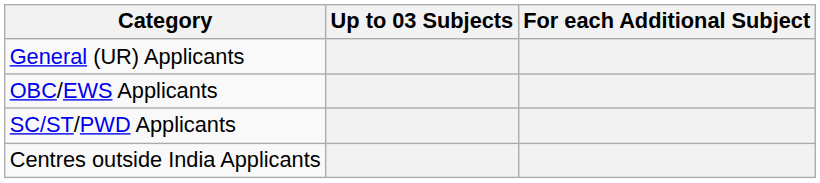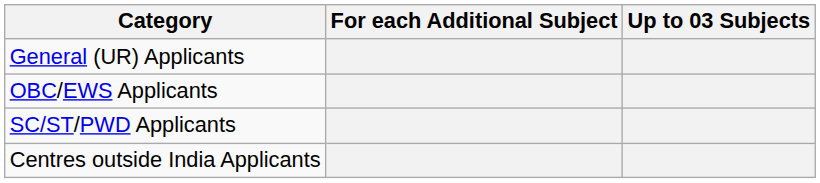 <table class="wikitable">
 <tr>
 <th>Category</th>
+<th>For each Additional Subject</th>
 <th>Up to 03 Subjects</th>
-<th>For each Additional Subject</th>
 </tr>
 <tr>
 <td><a href='#'>General</a> (UR) Applicants</td>
 <th></th>
 <th></th>
 </tr>
 <tr>
 <td><a href='#'>OBC</a>/<a href='#'>EWS</a> Applicants</td>
 <th></th>
 <th></th>
 </tr>
 <tr>
 <td><a href='#'>SC/ST</a>/<a href='#'>PWD</a> Applicants</td>
 <th></th>
 <th></th>
 </tr>
 <tr>
 <td>Centres outside India Applicants</td>
 <th></th>
 <th></th>
 </tr>
 </table>
